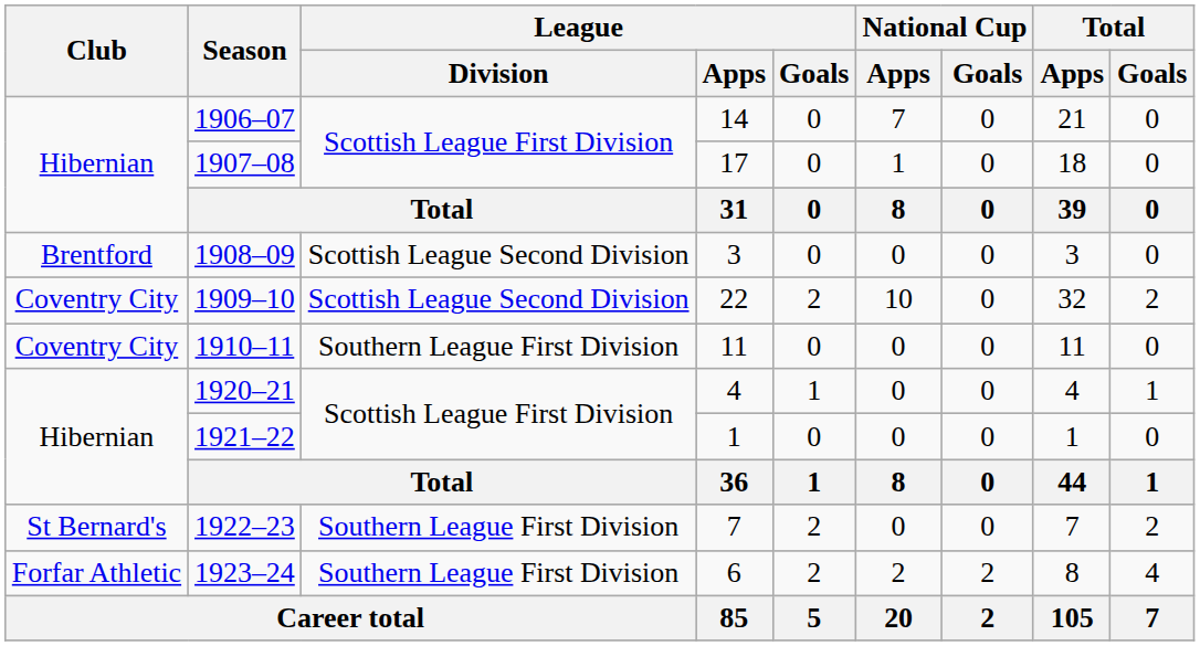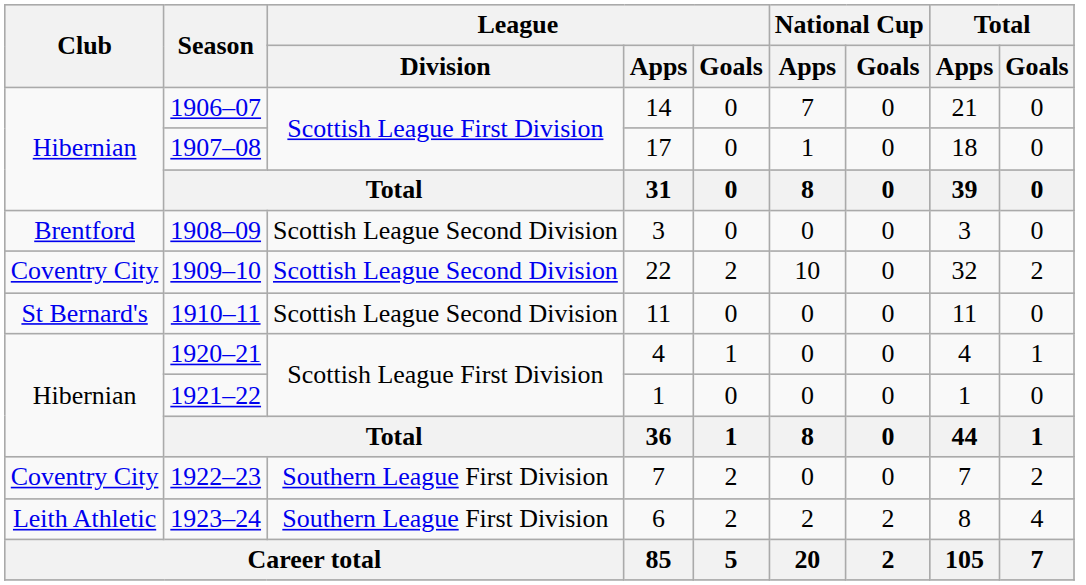 <table class="wikitable" style="text-align: center;">
 <tr>
 <th rowspan="2">Club</th>
 <th rowspan="2">Season</th>
 <th colspan="3">League</th>
 <th colspan="2">National Cup</th>
 <th colspan="2">Total</th>
 </tr>
 <tr>
 <th>Division</th>
 <th>Apps</th>
 <th>Goals</th>
 <th>Apps</th>
 <th>Goals</th>
 <th>Apps</th>
 <th>Goals</th>
 </tr>
 <tr>
 <td rowspan="3"><a href='#'>Hibernian</a></td>
 <td><a href='#'>1906–07</a></td>
 <td rowspan="2"><a href='#'>Scottish League First Division</a></td>
 <td>14</td>
 <td>0</td>
 <td>7</td>
 <td>0</td>
 <td>21</td>
 <td>0</td>
 </tr>
 <tr>
 <td><a href='#'>1907–08</a></td>
 <td>17</td>
 <td>0</td>
 <td>1</td>
 <td>0</td>
 <td>18</td>
 <td>0</td>
 </tr>
 <tr>
 <th colspan="2">Total</th>
 <th>31</th>
 <th>0</th>
 <th>8</th>
 <th>0</th>
 <th>39</th>
 <th>0</th>
 </tr>
 <tr>
 <td><a href='#'>Brentford</a></td>
 <td><a href='#'>1908–09</a></td>
 <td>Scottish League Second Division</td>
 <td>3</td>
 <td>0</td>
 <td>0</td>
 <td>0</td>
 <td>3</td>
 <td>0</td>
 </tr>
 <tr>
 <td><a href='#'>Coventry City</a></td>
 <td><a href='#'>1909–10</a></td>
 <td><a href='#'>Scottish League Second Division</a></td>
 <td>22</td>
 <td>2</td>
 <td>10</td>
 <td>0</td>
 <td>32</td>
 <td>2</td>
 </tr>
 <tr>
-<td><a href='#'>Coventry City</a></td>
+<td><a href='#'>St Bernard's</a></td>
 <td><a href='#'>1910–11</a></td>
-<td>Southern League First Division</td>
+<td>Scottish League Second Division</td>
 <td>11</td>
 <td>0</td>
 <td>0</td>
 <td>0</td>
 <td>11</td>
 <td>0</td>
 </tr>
 <tr>
 <td rowspan="3">Hibernian</td>
 <td><a href='#'>1920–21</a></td>
 <td rowspan="2">Scottish League First Division</td>
 <td>4</td>
 <td>1</td>
 <td>0</td>
 <td>0</td>
 <td>4</td>
 <td>1</td>
 </tr>
 <tr>
 <td><a href='#'>1921–22</a></td>
 <td>1</td>
 <td>0</td>
 <td>0</td>
 <td>0</td>
 <td>1</td>
 <td>0</td>
 </tr>
 <tr>
 <th colspan="2">Total</th>
 <th>36</th>
 <th>1</th>
 <th>8</th>
 <th>0</th>
 <th>44</th>
 <th>1</th>
 </tr>
 <tr>
-<td><a href='#'>St Bernard's</a></td>
+<td><a href='#'>Coventry City</a></td>
 <td><a href='#'>1922–23</a></td>
 <td><a href='#'>Southern League</a> First Division</td>
 <td>7</td>
 <td>2</td>
 <td>0</td>
 <td>0</td>
 <td>7</td>
 <td>2</td>
 </tr>
 <tr>
-<td><a href='#'>Forfar Athletic</a></td>
+<td><a href='#'>Leith Athletic</a></td>
 <td><a href='#'>1923–24</a></td>
 <td><a href='#'>Southern League</a> First Division</td>
 <td>6</td>
 <td>2</td>
 <td>2</td>
 <td>2</td>
 <td>8</td>
 <td>4</td>
 </tr>
 <tr>
 <th colspan="3">Career total</th>
 <th>85</th>
 <th>5</th>
 <th>20</th>
 <th>2</th>
 <th>105</th>
 <th>7</th>
 </tr>
 </table>
